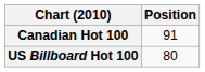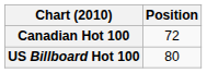 <table class="wikitable plainrowheaders sortable">
 <tr>
 <th>Chart (2010)</th>
 <th>Position</th>
 </tr>
 <tr>
 <th scope="row">Canadian Hot 100</th>
-<td style="text-align:center;">91</td>
+<td style="text-align:center;">72</td>
 </tr>
 <tr>
 <th scope="row">US <em>Billboard</em> Hot 100</th>
 <td align="center">80</td>
 </tr>
 </table>
